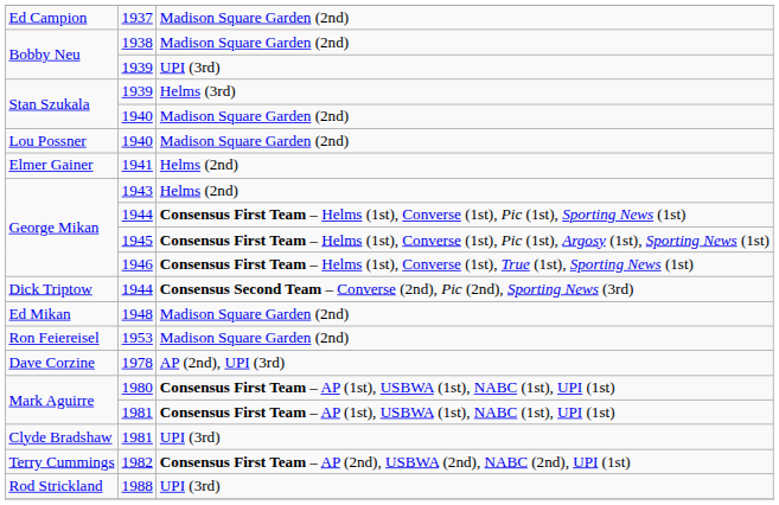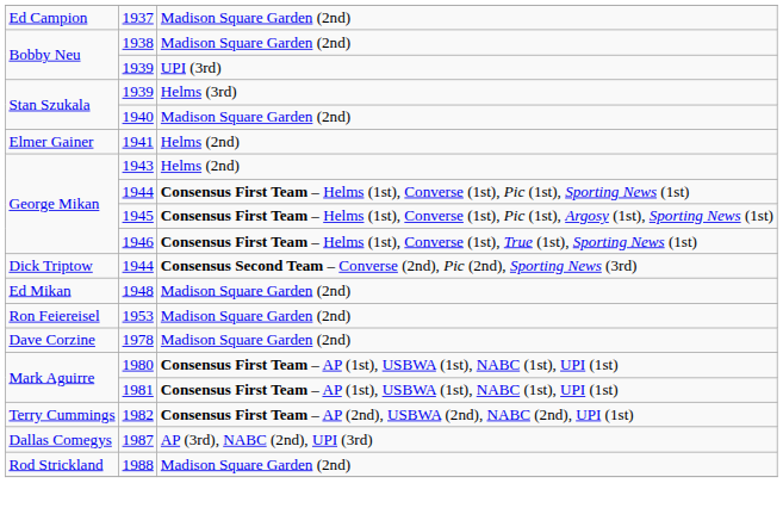 <table class="wikitable">
 <tr>
 </tr>
 <tr>
 <td><a href='#'>Ed Campion</a></td>
 <td><a href='#'>1937</a></td>
 <td><a href='#'>Madison Square Garden</a> (2nd)</td>
 </tr>
 <tr>
 <td rowspan=2><a href='#'>Bobby Neu</a></td>
 <td><a href='#'>1938</a></td>
 <td><a href='#'>Madison Square Garden</a> (2nd)</td>
 </tr>
 <tr>
 <td><a href='#'>1939</a></td>
 <td><a href='#'>UPI</a> (3rd)</td>
 </tr>
 <tr>
 <td rowspan=2><a href='#'>Stan Szukala</a></td>
 <td><a href='#'>1939</a></td>
 <td><a href='#'>Helms</a> (3rd)</td>
 </tr>
 <tr>
-<td><a href='#'>1940</a></td>
-<td><a href='#'>Madison Square Garden</a> (2nd)</td>
-</tr>
-<tr>
-<td><a href='#'>Lou Possner</a></td>
 <td><a href='#'>1940</a></td>
 <td><a href='#'>Madison Square Garden</a> (2nd)</td>
 </tr>
 <tr>
 <td><a href='#'>Elmer Gainer</a></td>
 <td><a href='#'>1941</a></td>
 <td><a href='#'>Helms</a> (2nd)</td>
 </tr>
 <tr>
 <td rowspan=4><a href='#'>George Mikan</a></td>
 <td><a href='#'>1943</a></td>
 <td><a href='#'>Helms</a> (2nd)</td>
 </tr>
 <tr>
 <td><a href='#'>1944</a></td>
 <td><strong>Consensus First Team</strong> – <a href='#'>Helms</a> (1st), <a href='#'>Converse</a> (1st), <em>Pic</em> (1st), <em><a href='#'>Sporting News</a></em> (1st)</td>
 </tr>
 <tr>
 <td><a href='#'>1945</a></td>
 <td><strong>Consensus First Team</strong> – <a href='#'>Helms</a> (1st), <a href='#'>Converse</a> (1st), <em>Pic</em> (1st), <em><a href='#'>Argosy</a></em> (1st), <em><a href='#'>Sporting News</a></em> (1st)</td>
 </tr>
 <tr>
 <td><a href='#'>1946</a></td>
 <td><strong>Consensus First Team</strong> – <a href='#'>Helms</a> (1st), <a href='#'>Converse</a> (1st), <em><a href='#'>True</a></em> (1st), <em><a href='#'>Sporting News</a></em> (1st)</td>
 </tr>
 <tr>
 <td><a href='#'>Dick Triptow</a></td>
 <td><a href='#'>1944</a></td>
 <td><strong>Consensus Second Team</strong> – <a href='#'>Converse</a> (2nd), <em>Pic</em> (2nd), <em><a href='#'>Sporting News</a></em> (3rd)</td>
 </tr>
 <tr>
 <td><a href='#'>Ed Mikan</a></td>
 <td><a href='#'>1948</a></td>
 <td><a href='#'>Madison Square Garden</a> (2nd)</td>
 </tr>
 <tr>
 <td><a href='#'>Ron Feiereisel</a></td>
 <td><a href='#'>1953</a></td>
 <td><a href='#'>Madison Square Garden</a> (2nd)</td>
 </tr>
 <tr>
 <td><a href='#'>Dave Corzine</a></td>
 <td><a href='#'>1978</a></td>
-<td><a href='#'>AP</a> (2nd), <a href='#'>UPI</a> (3rd)</td>
+<td><a href='#'>Madison Square Garden</a> (2nd)</td>
 </tr>
 <tr>
 <td rowspan=2><a href='#'>Mark Aguirre</a></td>
 <td><a href='#'>1980</a></td>
 <td><strong>Consensus First Team</strong> – <a href='#'>AP</a> (1st), <a href='#'>USBWA</a> (1st), <a href='#'>NABC</a> (1st), <a href='#'>UPI</a> (1st)</td>
 </tr>
 <tr>
 <td><a href='#'>1981</a></td>
 <td><strong>Consensus First Team</strong> – <a href='#'>AP</a> (1st), <a href='#'>USBWA</a> (1st), <a href='#'>NABC</a> (1st), <a href='#'>UPI</a> (1st)</td>
 </tr>
 <tr>
-<td><a href='#'>Clyde Bradshaw</a></td>
-<td><a href='#'>1981</a></td>
-<td><a href='#'>UPI</a> (3rd)</td>
-</tr>
-<tr>
 <td><a href='#'>Terry Cummings</a></td>
 <td><a href='#'>1982</a></td>
 <td><strong>Consensus First Team</strong> – <a href='#'>AP</a> (2nd), <a href='#'>USBWA</a> (2nd), <a href='#'>NABC</a> (2nd), <a href='#'>UPI</a> (1st)</td>
 </tr>
 <tr>
+<td><a href='#'>Dallas Comegys</a></td>
+<td><a href='#'>1987</a></td>
+<td><a href='#'>AP</a> (3rd), <a href='#'>NABC</a> (2nd), <a href='#'>UPI</a> (3rd)</td>
+</tr>
+<tr>
 <td><a href='#'>Rod Strickland</a></td>
 <td><a href='#'>1988</a></td>
-<td><a href='#'>UPI</a> (3rd)</td>
+<td><a href='#'>Madison Square Garden</a> (2nd)</td>
 </tr>
 <tr>
 </tr>
 </table>
